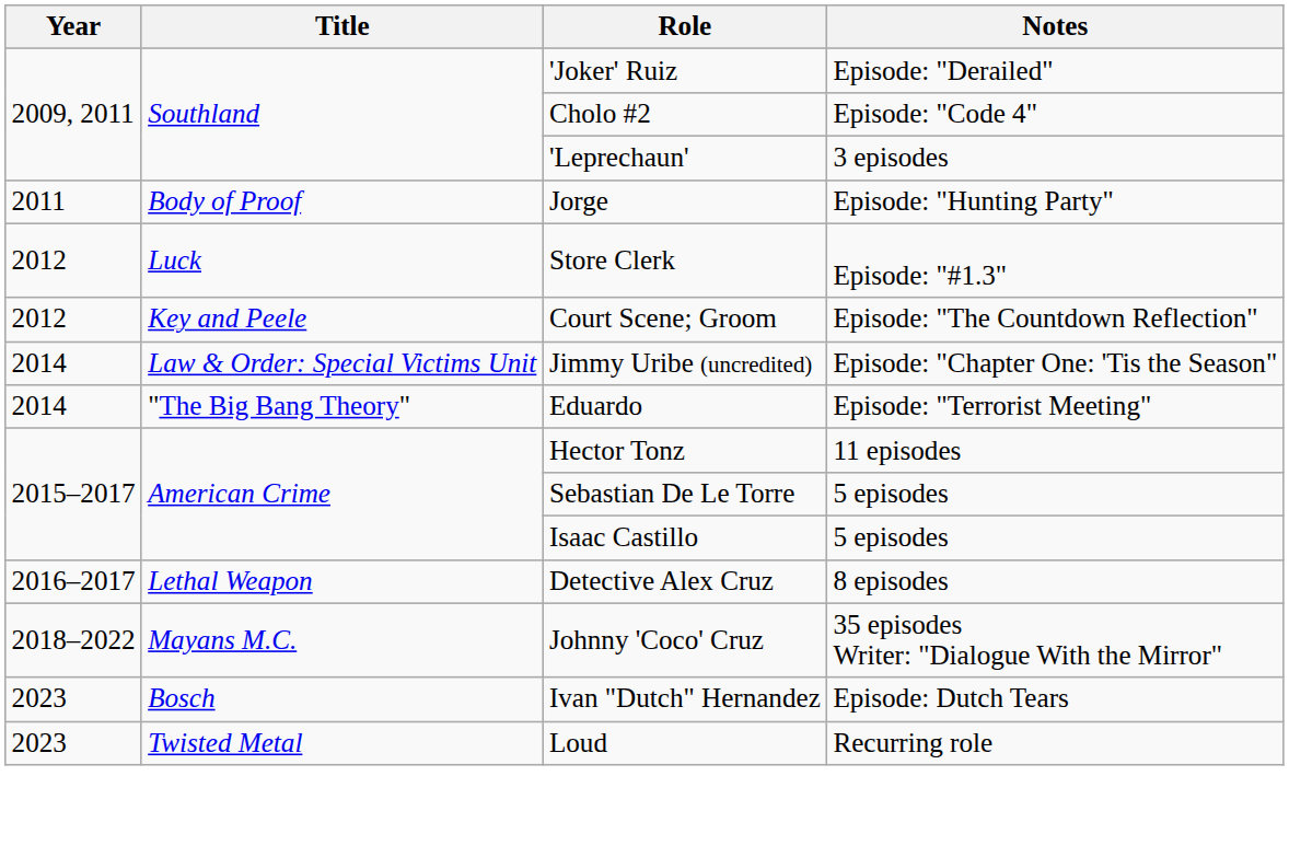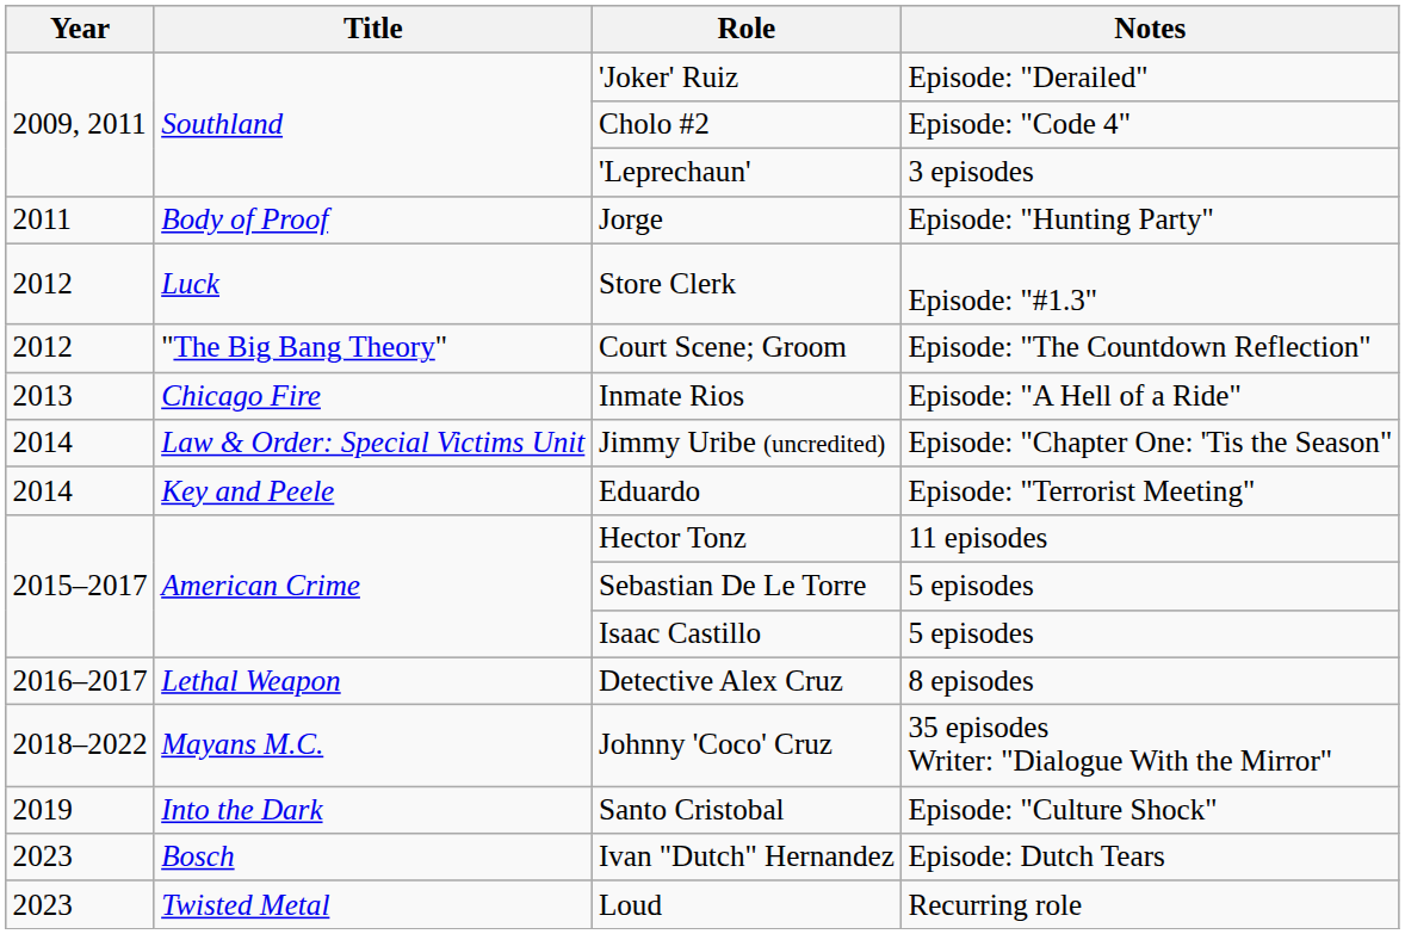 <table class="wikitable sortable">
 <tr>
 <th>Year</th>
 <th>Title</th>
 <th>Role</th>
 <th>Notes</th>
 </tr>
 <tr>
 <td rowspan="3">2009, 2011</td>
 <td rowspan="3"><em><a href='#'>Southland</a></em></td>
 <td>'Joker' Ruiz</td>
 <td>Episode: "Derailed"</td>
 </tr>
 <tr>
 <td>Cholo #2</td>
 <td>Episode: "Code 4"</td>
 </tr>
 <tr>
 <td>'Leprechaun'</td>
 <td>3 episodes</td>
 </tr>
 <tr>
 <td>2011</td>
 <td><em><a href='#'>Body of Proof</a></em></td>
 <td>Jorge</td>
 <td>Episode: "Hunting Party"</td>
 </tr>
 <tr>
 <td>2012</td>
 <td><em><a href='#'>Luck</a></em></td>
 <td>Store Clerk</td>
 <td><br>Episode: "#1.3"</td>
 </tr>
 <tr>
 <td>2012</td>
-<td><em><a href='#'>Key and Peele</a></em></td>
+<td>"<a href='#'>The Big Bang Theory</a>"</td>
 <td>Court Scene; Groom</td>
 <td>Episode: "The Countdown Reflection"</td>
+</tr>
+<tr>
+<td>2013</td>
+<td><em><a href='#'>Chicago Fire</a></em></td>
+<td>Inmate Rios</td>
+<td>Episode: "A Hell of a Ride"</td>
 </tr>
 <tr>
 <td>2014</td>
 <td><em><a href='#'>Law & Order: Special Victims Unit</a></em></td>
 <td>Jimmy Uribe <small>(uncredited)</small></td>
 <td>Episode: "Chapter One: 'Tis the Season"</td>
 </tr>
 <tr>
 <td>2014</td>
-<td>"<a href='#'>The Big Bang Theory</a>"</td>
+<td><em><a href='#'>Key and Peele</a></em></td>
 <td>Eduardo</td>
 <td>Episode: "Terrorist Meeting"</td>
 </tr>
 <tr>
 <td rowspan="3">2015–2017</td>
 <td rowspan="3"><em><a href='#'>American Crime</a></em></td>
 <td>Hector Tonz</td>
 <td>11 episodes</td>
 </tr>
 <tr>
 <td>Sebastian De Le Torre</td>
 <td>5 episodes</td>
 </tr>
 <tr>
 <td>Isaac Castillo</td>
 <td>5 episodes</td>
 </tr>
 <tr>
 <td>2016–2017</td>
 <td><em><a href='#'>Lethal Weapon</a></em></td>
 <td>Detective Alex Cruz</td>
 <td>8 episodes</td>
 </tr>
 <tr>
 <td>2018–2022</td>
 <td><em><a href='#'>Mayans M.C.</a></em></td>
 <td>Johnny 'Coco' Cruz</td>
 <td>35 episodes<br>Writer: "Dialogue With the Mirror"</td>
 </tr>
 <tr>
+<td>2019</td>
+<td><em><a href='#'>Into the Dark</a></em></td>
+<td>Santo Cristobal</td>
+<td>Episode: "Culture Shock"</td>
+</tr>
+<tr>
 <td>2023</td>
 <td><em><a href='#'>Bosch</a></em></td>
 <td>Ivan "Dutch" Hernandez</td>
 <td>Episode: Dutch Tears</td>
 </tr>
 <tr>
 <td>2023</td>
 <td><em><a href='#'>Twisted Metal</a></em></td>
 <td>Loud</td>
 <td>Recurring role</td>
 </tr>
 </table>
